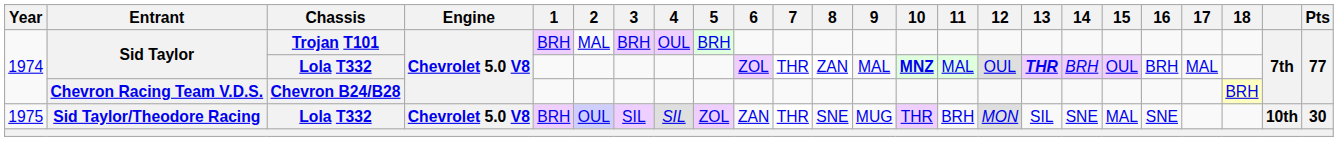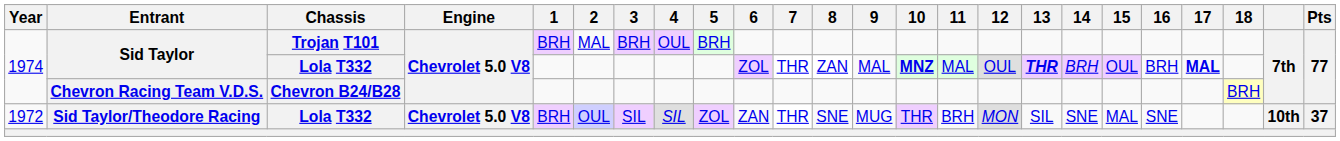 <table class="wikitable" style="text-align:center; font-size:90%">
 <tr>
 <th>Year</th>
 <th>Entrant</th>
 <th>Chassis</th>
 <th>Engine</th>
 <th>1</th>
 <th>2</th>
 <th>3</th>
 <th>4</th>
 <th>5</th>
 <th>6</th>
 <th>7</th>
 <th>8</th>
 <th>9</th>
 <th>10</th>
 <th>11</th>
 <th>12</th>
 <th>13</th>
 <th>14</th>
 <th>15</th>
 <th>16</th>
 <th>17</th>
 <th>18</th>
 <th></th>
 <th>Pts</th>
 </tr>
 <tr>
 <td rowspan=3><a href='#'>1974</a></td>
 <th rowspan=2>Sid Taylor</th>
 <th><a href='#'>Trojan</a> <a href='#'>T101</a></th>
 <th rowspan=3><a href='#'>Chevrolet</a> 5.0 <a href='#'>V8</a></th>
 <td style="background:#EFCFFF;"><a href='#'>BRH</a><br></td>
 <td><a href='#'>MAL</a></td>
 <td style="background:#EFCFFF;"><a href='#'>BRH</a><br></td>
 <td style="background:#EFCFFF;"><a href='#'>OUL</a><br></td>
 <td style="background:#DFFFDF;"><a href='#'>BRH</a><br></td>
 <td></td>
 <td></td>
 <td></td>
 <td></td>
 <td></td>
 <td></td>
 <td></td>
 <td></td>
 <td></td>
 <td></td>
 <td></td>
 <td></td>
 <td></td>
 <th rowspan=3>7th</th>
 <th rowspan=3>77</th>
 </tr>
 <tr>
 <th><a href='#'>Lola</a> <a href='#'>T332</a></th>
 <td></td>
 <td></td>
 <td></td>
 <td></td>
 <td></td>
 <td style="background:#EFCFFF;"><a href='#'>ZOL</a><br></td>
 <td style="background:#FFFFFF;"><a href='#'>THR</a><br></td>
 <td style="background:#FFFFFF;"><a href='#'>ZAN</a><br></td>
 <td><a href='#'>MAL</a></td>
 <td style="background:#DFFFDF;"><strong><a href='#'>MNZ</a><br></strong></td>
 <td style="background:#DFFFDF;"><a href='#'>MAL</a><br></td>
 <td style="background:#DFDFDF;"><a href='#'>OUL</a><br></td>
 <td style="background:#EFCFFF;"><strong><em><a href='#'>THR</a></em></strong><br></td>
 <td style="background:#EFCFFF;"><em><a href='#'>BRH</a></em><br></td>
 <td style="background:#EFCFFF;"><a href='#'>OUL</a><br></td>
 <td><a href='#'>BRH</a></td>
-<td><a href='#'>MAL</a></td>
+<td><strong><a href='#'>MAL</a></strong></td>
 <td></td>
 </tr>
 <tr>
 <th><a href='#'>Chevron Racing Team V.D.S.</a></th>
 <th><a href='#'>Chevron B24/B28</a></th>
 <td></td>
 <td></td>
 <td></td>
 <td></td>
 <td></td>
 <td></td>
 <td></td>
 <td></td>
 <td></td>
 <td></td>
 <td></td>
 <td></td>
 <td></td>
 <td></td>
 <td></td>
 <td></td>
 <td></td>
 <td style="background:#FFFFBF;"><a href='#'>BRH</a><br></td>
 </tr>
 <tr>
-<td><a href='#'>1975</a></td>
+<td><a href='#'>1972</a></td>
 <th><a href='#'>Sid Taylor/Theodore Racing</a></th>
 <th><a href='#'>Lola</a> <a href='#'>T332</a></th>
 <th><a href='#'>Chevrolet</a> 5.0 <a href='#'>V8</a></th>
 <td style="background:#EFCFFF;"><a href='#'>BRH</a><br></td>
 <td style="background:#CFCFFF;"><a href='#'>OUL</a><br></td>
 <td style="background:#EFCFFF;"><a href='#'>SIL</a><br></td>
 <td style="background:#DFDFDF;"><em><a href='#'>SIL</a></em><br></td>
 <td style="background:#EFCFFF;"><a href='#'>ZOL</a><br></td>
 <td><a href='#'>ZAN</a></td>
 <td style="background:#FFFFFF;"><a href='#'>THR</a><br></td>
 <td><a href='#'>SNE</a></td>
 <td><a href='#'>MUG</a></td>
 <td style="background:#EFCFFF;"><a href='#'>THR</a><br></td>
 <td><a href='#'>BRH</a></td>
 <td style="background:#DFDFDF;"><em><a href='#'>MON</a></em><br></td>
 <td><a href='#'>SIL</a></td>
 <td><a href='#'>SNE</a></td>
 <td><a href='#'>MAL</a></td>
 <td><a href='#'>SNE</a></td>
 <td></td>
 <td></td>
 <th>10th</th>
-<th>30</th>
+<th>37</th>
 </tr>
 <tr>
 <th colspan="24"></th>
 </tr>
 </table>
